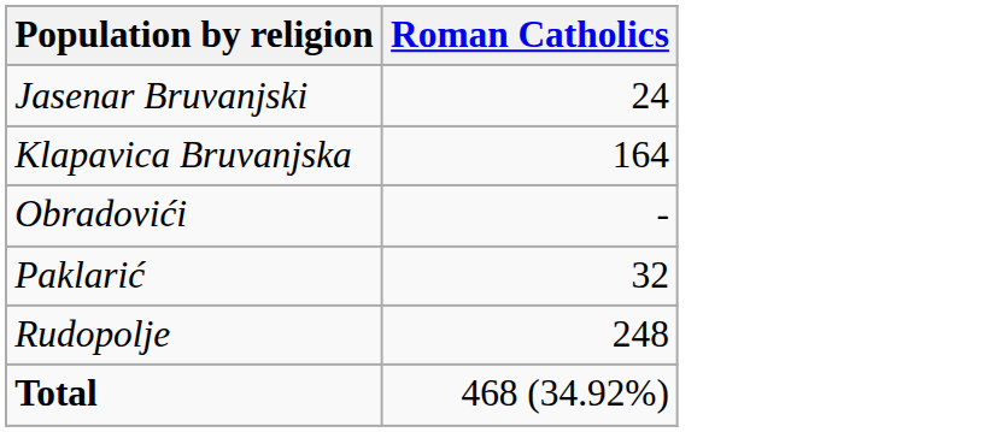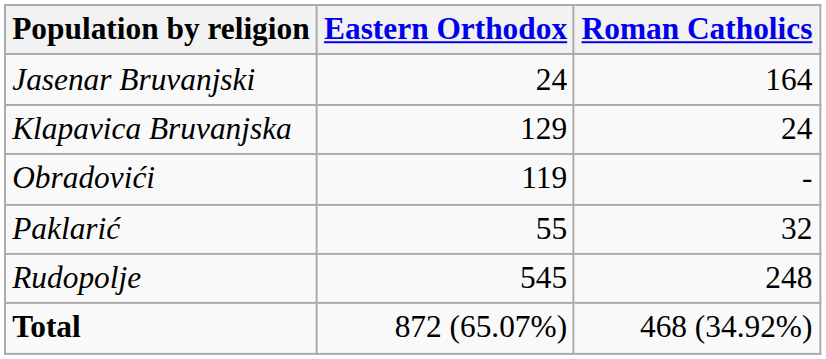 <table class="wikitable sortable">
 <tr>
 <th>Population by religion</th>
+<th><a href='#'>Eastern Orthodox</a></th>
 <th><a href='#'>Roman Catholics</a></th>
 </tr>
 <tr>
 <td><em>Jasenar Bruvanjski</em></td>
 <td align="right">24</td>
+<td align="right">164</td>
 </tr>
 <tr>
 <td><em>Klapavica Bruvanjska</em></td>
-<td align="right">164</td>
+<td align="right">129</td>
+<td align="right">24</td>
 </tr>
 <tr>
 <td><em>Obradovići</em></td>
+<td align="right">119</td>
 <td align="right">-</td>
 </tr>
 <tr>
 <td><em>Paklarić</em></td>
+<td align="right">55</td>
 <td align="right">32</td>
 </tr>
 <tr>
 <td><em>Rudopolje</em></td>
+<td align="right">545</td>
 <td align="right">248</td>
 </tr>
 <tr>
 <td><strong>Total</strong></td>
+<td align="right">872 (65.07%)</td>
 <td align="right">468 (34.92%)</td>
 </tr>
 </table>
